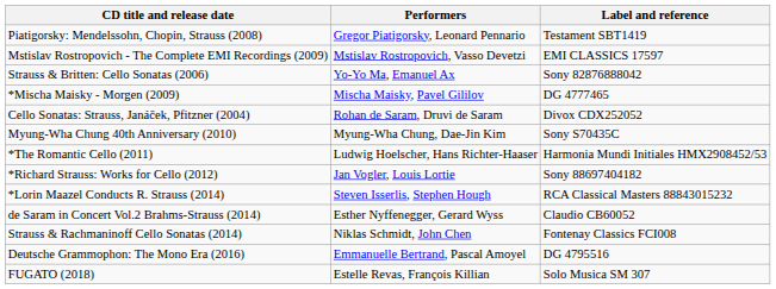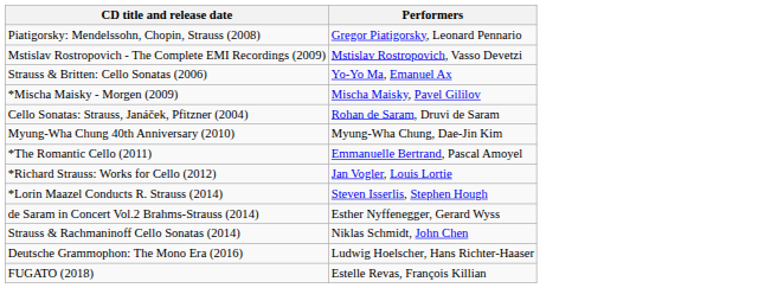 <table class="wikitable">
 <tr>
 <th bgcolor=ececec>CD title and release date</th>
 <th bgcolor=ececec>Performers</th>
-<th bgcolor=ececec>Label and reference</th>
 </tr>
 <tr>
 <td>Piatigorsky: Mendelssohn, Chopin, Strauss (2008)</td>
 <td><a href='#'>Gregor Piatigorsky</a>, Leonard Pennario</td>
-<td>Testament SBT1419</td>
 </tr>
 <tr>
 <td>Mstislav Rostropovich - The Complete EMI Recordings (2009)</td>
 <td><a href='#'>Mstislav Rostropovich</a>, Vasso Devetzi</td>
-<td>EMI CLASSICS 17597</td>
 </tr>
 <tr>
 <td>Strauss & Britten: Cello Sonatas (2006)</td>
 <td><a href='#'>Yo-Yo Ma</a>, <a href='#'>Emanuel Ax</a></td>
-<td>Sony 82876888042</td>
 </tr>
 <tr>
 <td>*Mischa Maisky - Morgen (2009)</td>
 <td><a href='#'>Mischa Maisky</a>, <a href='#'>Pavel Gililov</a></td>
-<td>DG 4777465</td>
 </tr>
 <tr>
 <td>Cello Sonatas: Strauss, Janáček, Pfitzner (2004)</td>
 <td><a href='#'>Rohan de Saram</a>, Druvi de Saram</td>
-<td>Divox CDX252052</td>
 </tr>
 <tr>
 <td>Myung-Wha Chung 40th Anniversary (2010)</td>
 <td>Myung-Wha Chung, Dae-Jin Kim</td>
-<td>Sony S70435C</td>
 </tr>
 <tr>
 <td>*The Romantic Cello (2011)</td>
-<td>Ludwig Hoelscher, Hans Richter-Haaser</td>
-<td>Harmonia Mundi Initiales HMX2908452/53</td>
+<td><a href='#'>Emmanuelle Bertrand</a>, Pascal Amoyel</td>
 </tr>
 <tr>
 <td>*Richard Strauss: Works for Cello (2012)</td>
 <td><a href='#'>Jan Vogler</a>, <a href='#'>Louis Lortie</a></td>
-<td>Sony 88697404182</td>
 </tr>
 <tr>
 <td>*Lorin Maazel Conducts R. Strauss (2014)</td>
 <td><a href='#'>Steven Isserlis</a>, <a href='#'>Stephen Hough</a></td>
-<td>RCA Classical Masters 88843015232</td>
 </tr>
 <tr>
 <td>de Saram in Concert Vol.2 Brahms-Strauss (2014)</td>
 <td>Esther Nyffenegger, Gerard Wyss</td>
-<td>Claudio CB60052</td>
 </tr>
 <tr>
 <td>Strauss & Rachmaninoff Cello Sonatas (2014)</td>
 <td>Niklas Schmidt, <a href='#'>John Chen</a></td>
-<td>Fontenay Classics FCI008</td>
 </tr>
 <tr>
 <td>Deutsche Grammophon: The Mono Era (2016)</td>
-<td><a href='#'>Emmanuelle Bertrand</a>, Pascal Amoyel</td>
-<td>DG 4795516</td>
+<td>Ludwig Hoelscher, Hans Richter-Haaser</td>
 </tr>
 <tr>
 <td>FUGATO (2018)</td>
 <td>Estelle Revas, François Killian</td>
-<td>Solo Musica SM 307</td>
 </tr>
 </table>
